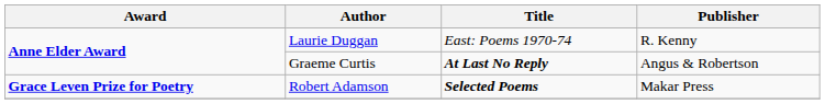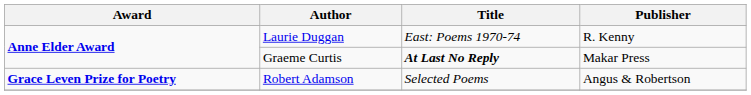 <table class="wikitable" width=100%>
 <tr>
 <th>Award</th>
 <th>Author</th>
 <th>Title</th>
 <th>Publisher</th>
 </tr>
 <tr>
 <td rowspan="2"><strong><a href='#'>Anne Elder Award</a></strong></td>
 <td><a href='#'>Laurie Duggan</a></td>
 <td><em>East: Poems 1970-74</em></td>
 <td>R. Kenny</td>
 </tr>
 <tr>
 <td>Graeme Curtis</td>
 <td><strong><em>At Last No Reply</em></strong></td>
-<td>Angus & Robertson</td>
+<td>Makar Press</td>
 </tr>
 <tr>
 <td><strong><a href='#'>Grace Leven Prize for Poetry</a></strong></td>
 <td><a href='#'>Robert Adamson</a></td>
-<td><strong><em>Selected Poems</em></strong></td>
-<td>Makar Press</td>
+<td><em>Selected Poems</em></td>
+<td>Angus & Robertson</td>
 </tr>
 <tr>
 </tr>
 </table>
